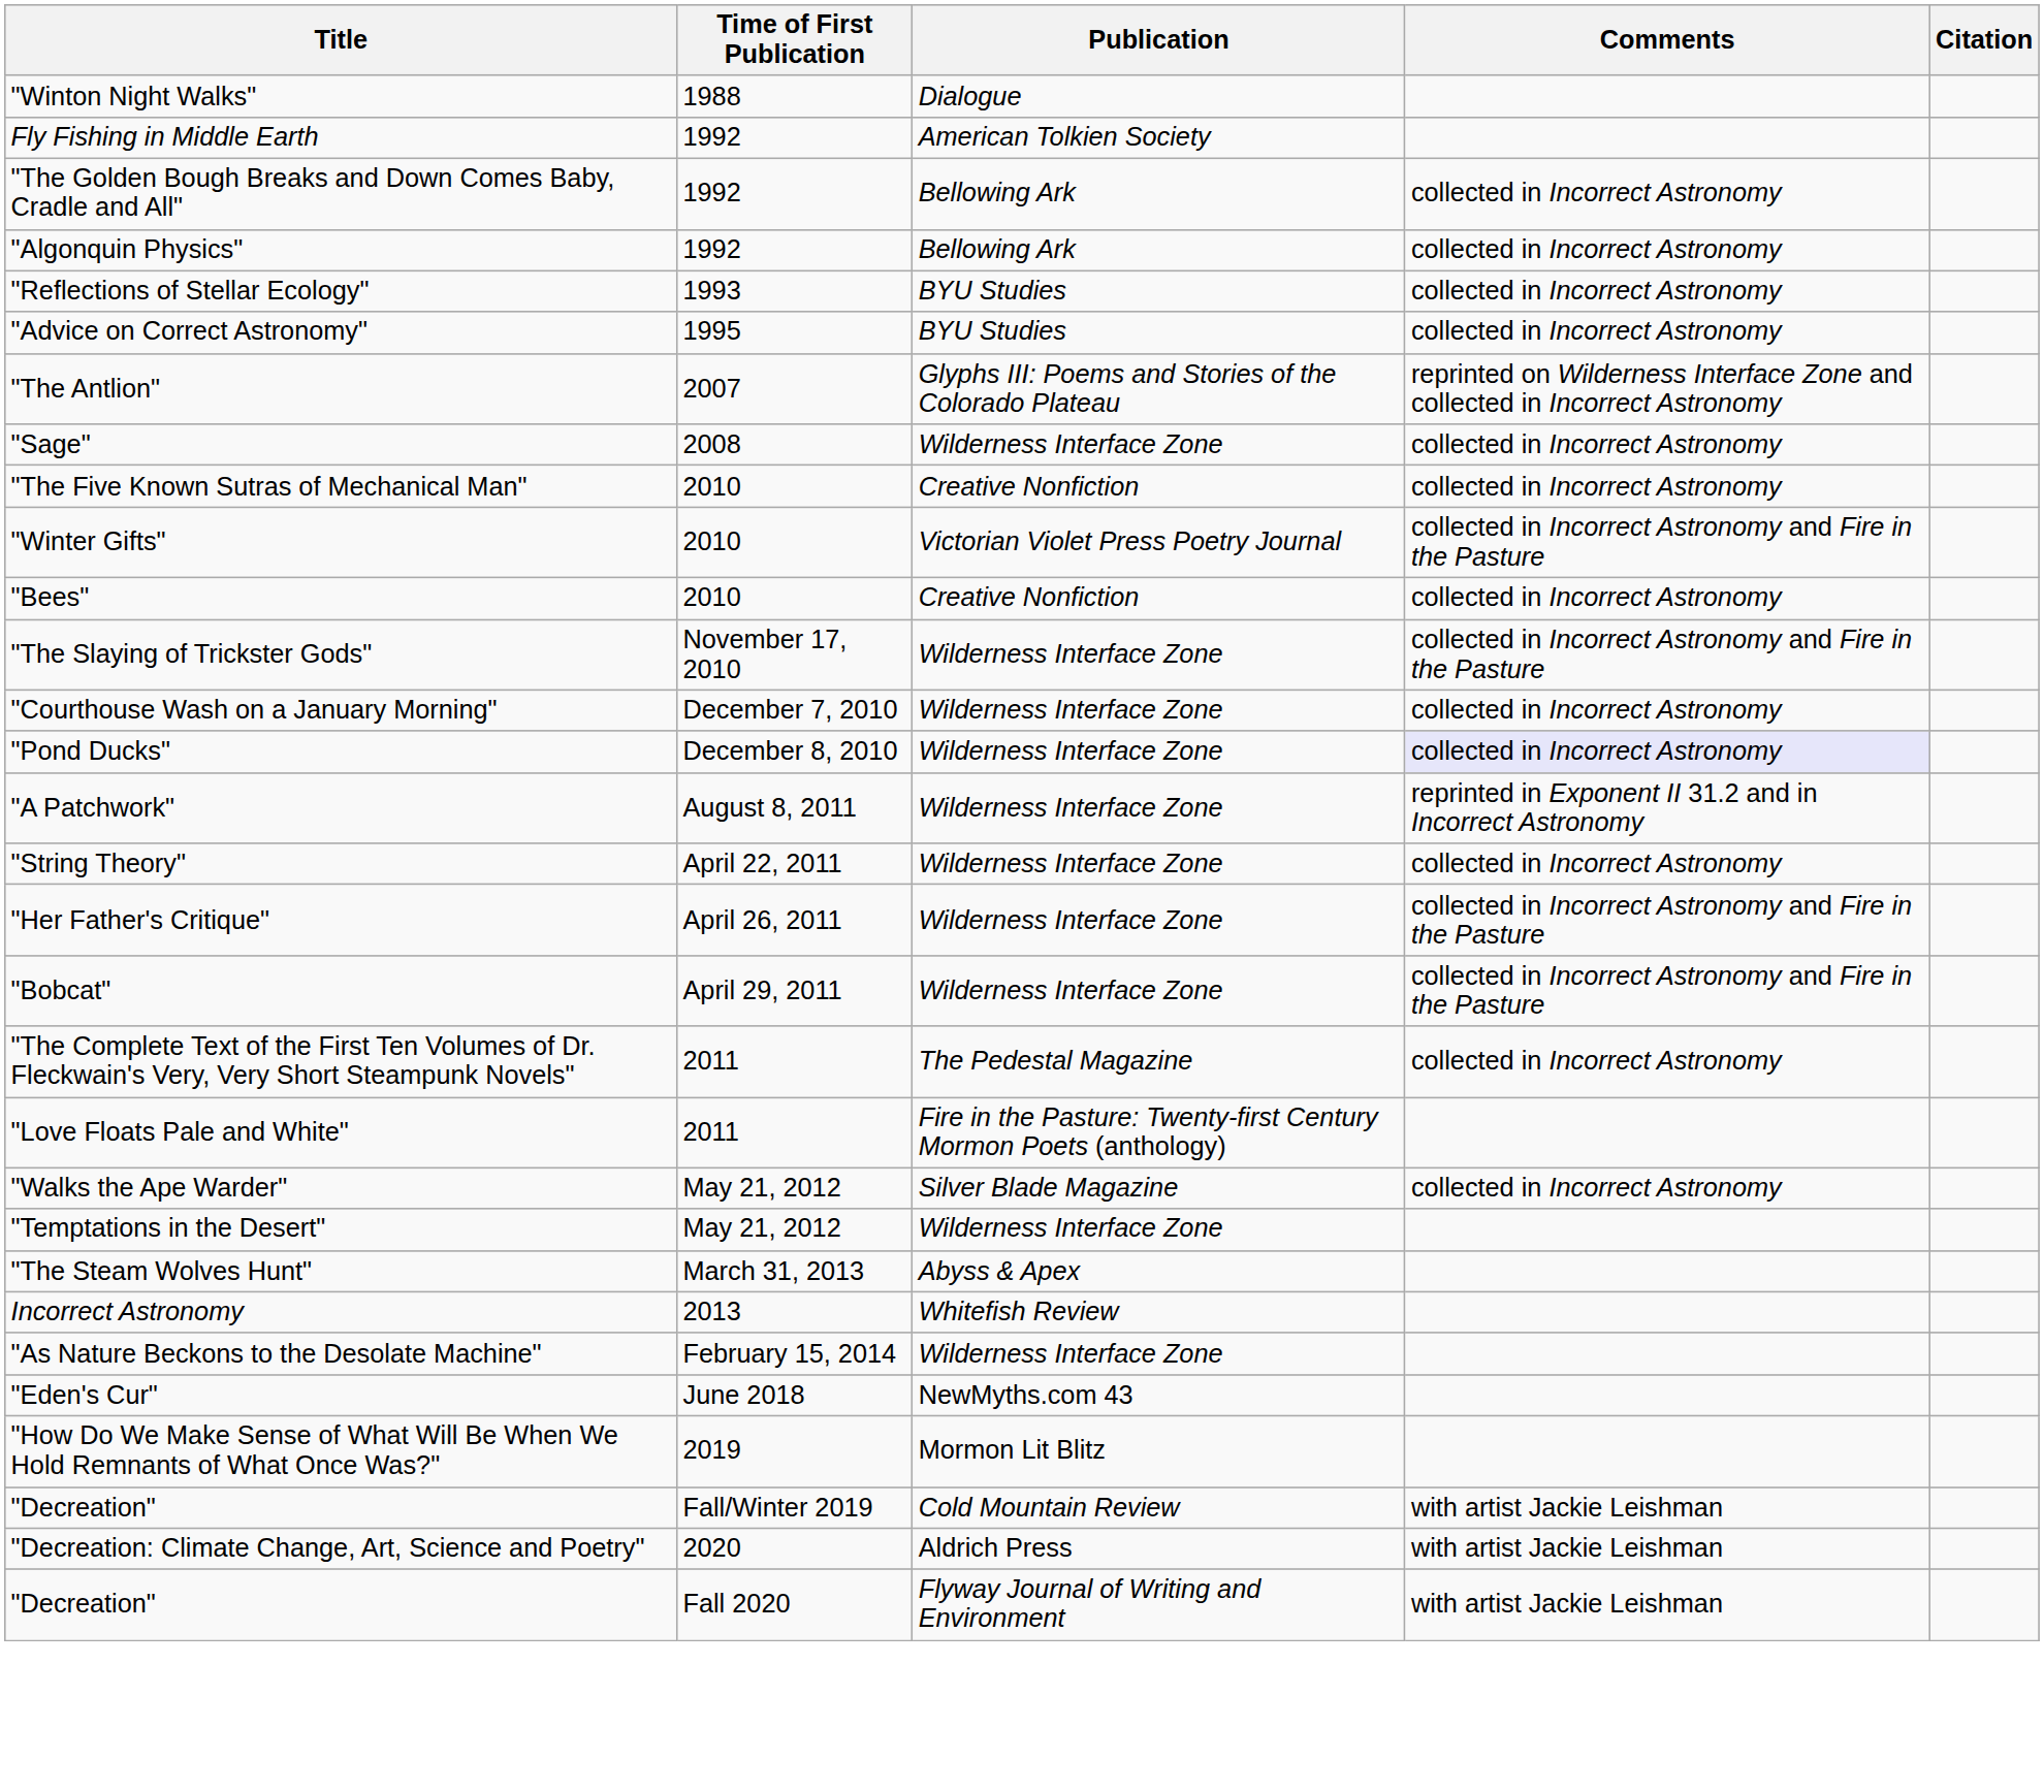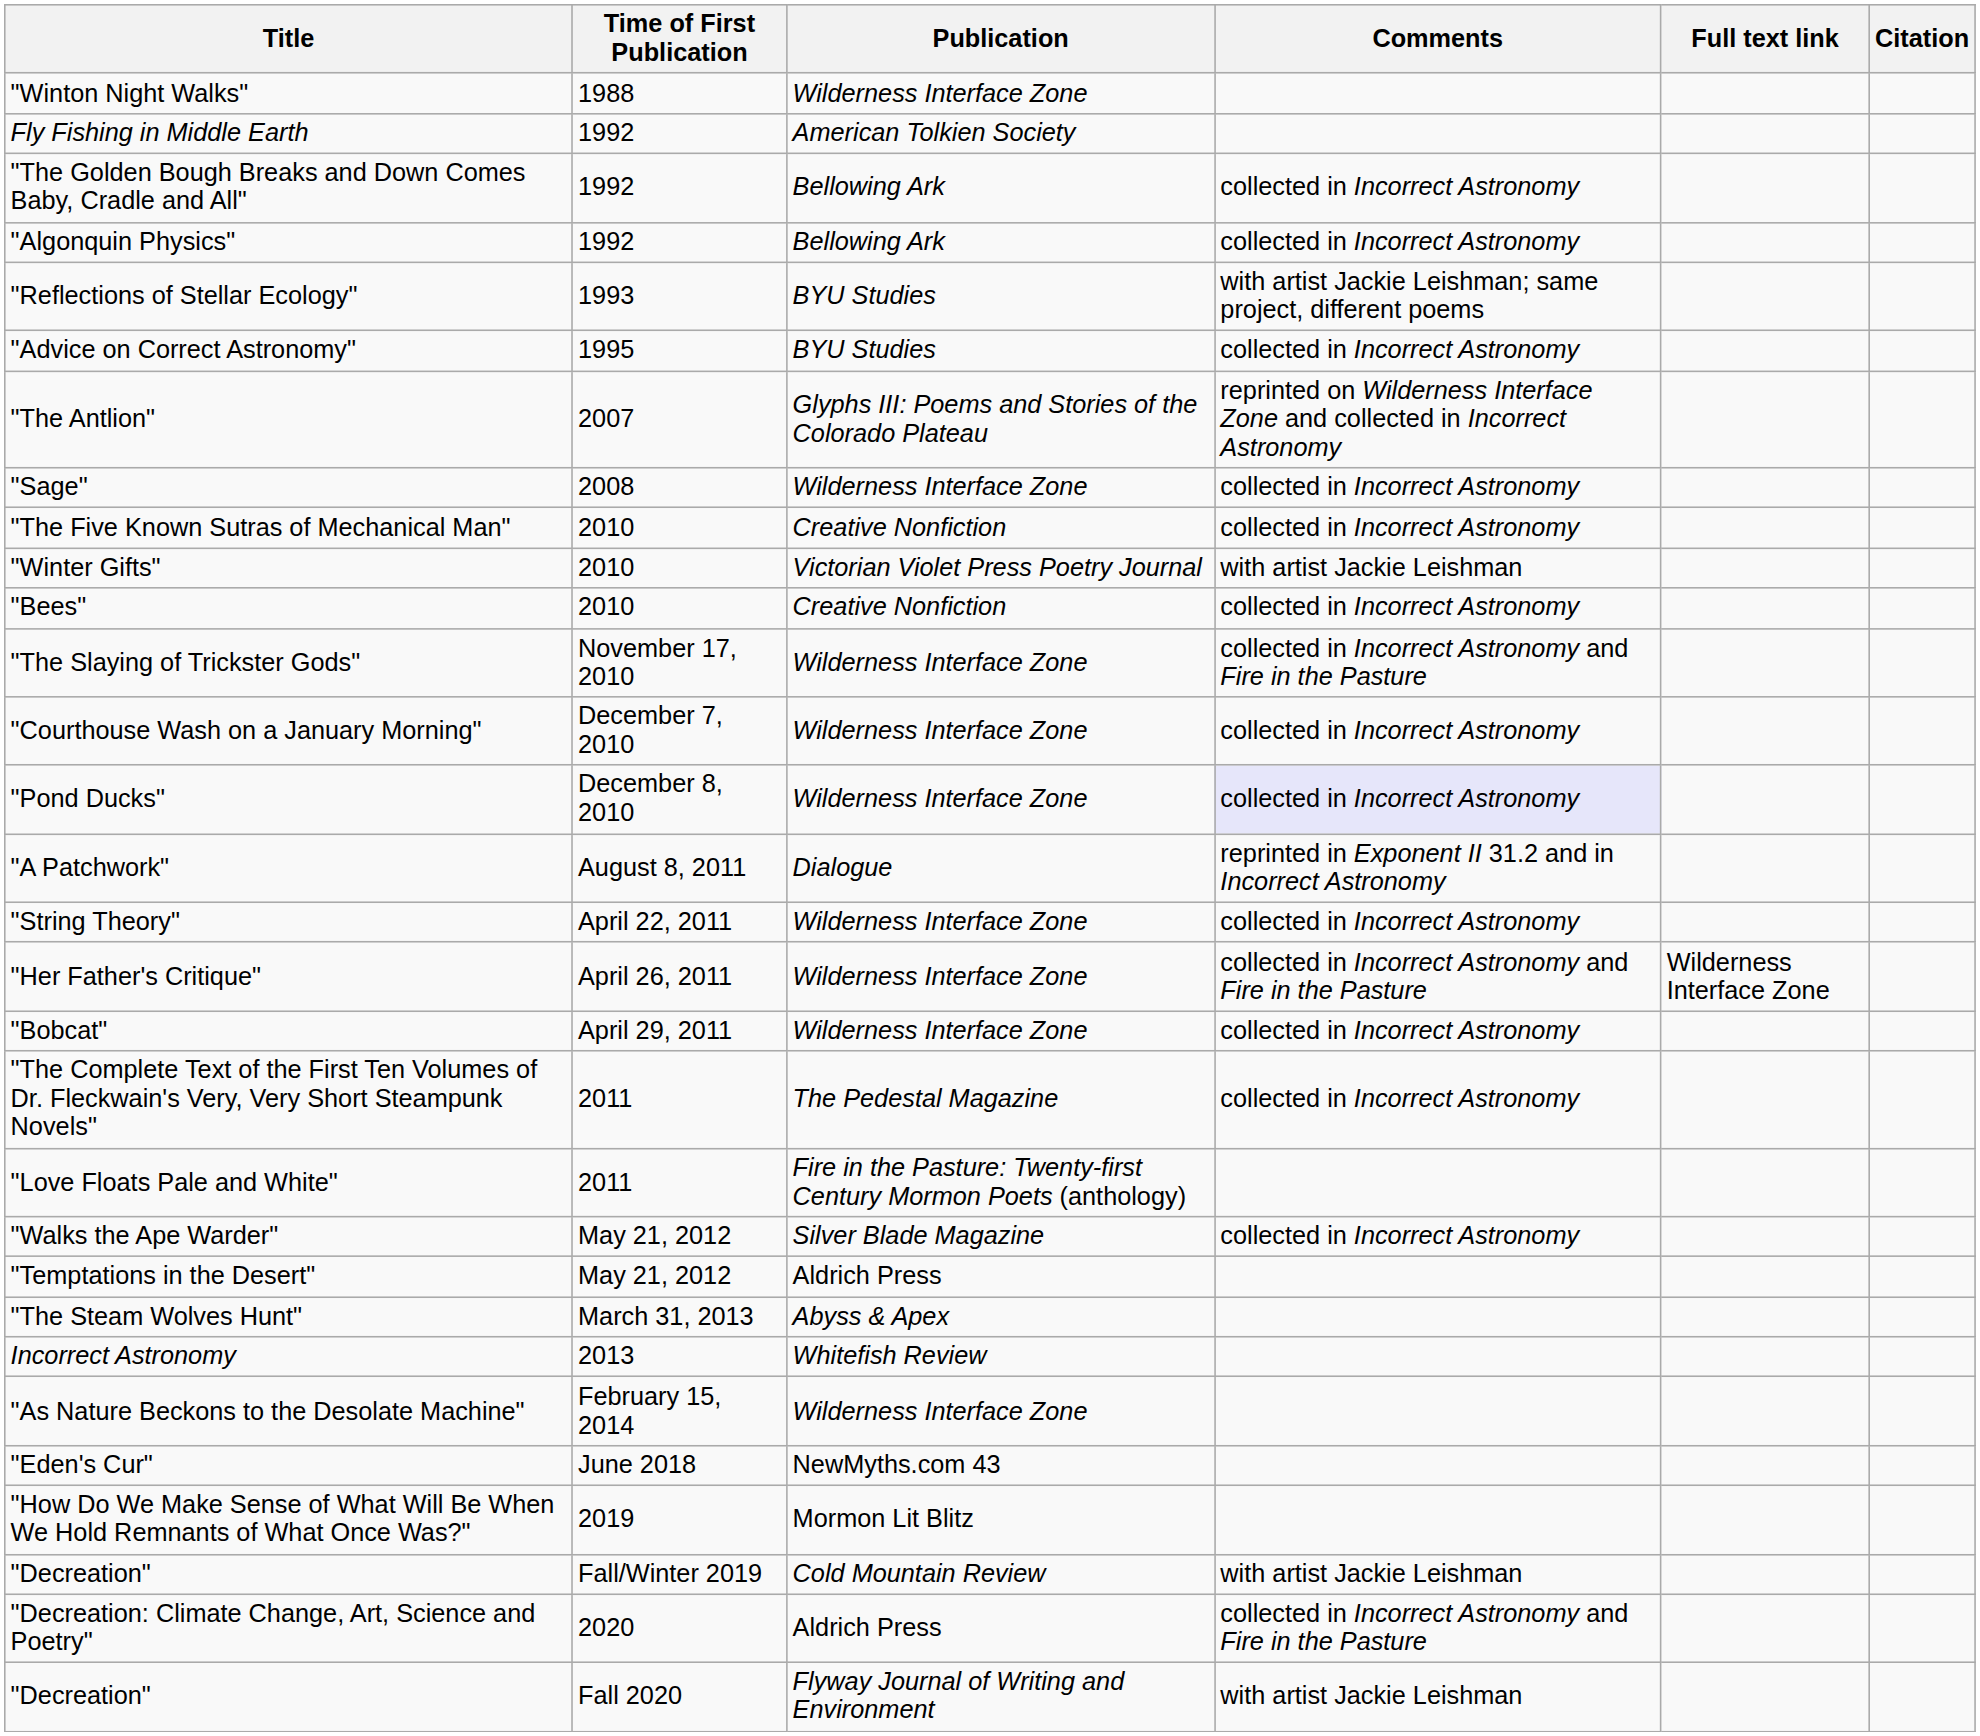 <table class="wikitable">
 <tr>
 <th>Title</th>
 <th>Time of First Publication</th>
 <th>Publication</th>
 <th>Comments</th>
+<th>Full text link</th>
 <th>Citation</th>
 </tr>
 <tr>
 <td>"Winton Night Walks"</td>
 <td>1988</td>
-<td><em>Dialogue</em></td>
+<td><em>Wilderness Interface Zone</em></td>
+<td></td>
 <td></td>
 <td></td>
 </tr>
 <tr>
 <td><em>Fly Fishing in Middle Earth</em></td>
 <td>1992</td>
 <td><em>American Tolkien Society</em></td>
 <td></td>
 <td></td>
+<td></td>
 </tr>
 <tr>
 <td>"The Golden Bough Breaks and Down Comes Baby, Cradle and All"</td>
 <td>1992</td>
 <td><em>Bellowing Ark</em></td>
 <td>collected in <em>Incorrect Astronomy</em></td>
+<td></td>
 <td></td>
 </tr>
 <tr>
 <td>"Algonquin Physics"</td>
 <td>1992</td>
 <td><em>Bellowing Ark</em></td>
 <td>collected in <em>Incorrect Astronomy</em></td>
 <td></td>
+<td></td>
 </tr>
 <tr>
 <td>"Reflections of Stellar Ecology"</td>
 <td>1993</td>
 <td><em>BYU Studies</em></td>
-<td>collected in <em>Incorrect Astronomy</em></td>
+<td>with artist Jackie Leishman; same project, different poems</td>
+<td></td>
 <td></td>
 </tr>
 <tr>
 <td>"Advice on Correct Astronomy"</td>
 <td>1995</td>
 <td><em>BYU Studies</em></td>
 <td>collected in <em>Incorrect Astronomy</em></td>
 <td></td>
+<td></td>
 </tr>
 <tr>
 <td>"The Antlion"</td>
 <td>2007</td>
 <td><em>Glyphs III: Poems and Stories of the Colorado Plateau</em></td>
 <td>reprinted on <em>Wilderness Interface Zone</em> and collected in <em>Incorrect Astronomy</em></td>
+<td></td>
 <td></td>
 </tr>
 <tr>
 <td>"Sage"</td>
 <td>2008</td>
 <td><em>Wilderness Interface Zone</em></td>
 <td>collected in <em>Incorrect Astronomy</em></td>
 <td></td>
+<td></td>
 </tr>
 <tr>
 <td>"The Five Known Sutras of Mechanical Man"</td>
 <td>2010</td>
 <td><em>Creative Nonfiction</em></td>
 <td>collected in <em>Incorrect Astronomy</em></td>
 <td></td>
+<td></td>
 </tr>
 <tr>
 <td>"Winter Gifts"</td>
 <td>2010</td>
 <td><em>Victorian Violet Press Poetry Journal</em></td>
-<td>collected in <em>Incorrect Astronomy</em> and <em>Fire in the Pasture</em></td>
+<td>with artist Jackie Leishman</td>
+<td></td>
 <td></td>
 </tr>
 <tr>
 <td>"Bees"</td>
 <td>2010</td>
 <td><em>Creative Nonfiction</em></td>
 <td>collected in <em>Incorrect Astronomy</em></td>
 <td></td>
+<td></td>
 </tr>
 <tr>
 <td>"The Slaying of Trickster Gods"</td>
 <td>November 17, 2010</td>
 <td><em>Wilderness Interface Zone</em></td>
 <td>collected in <em>Incorrect Astronomy</em> and <em>Fire in the Pasture</em></td>
+<td></td>
 <td></td>
 </tr>
 <tr>
 <td>"Courthouse Wash on a January Morning"</td>
 <td>December 7, 2010</td>
 <td><em>Wilderness Interface Zone</em></td>
 <td>collected in <em>Incorrect Astronomy</em></td>
 <td></td>
+<td></td>
 </tr>
 <tr>
 <td>"Pond Ducks"</td>
 <td>December 8, 2010</td>
 <td><em>Wilderness Interface Zone</em></td>
 <td style="background: lavender;">collected in <em>Incorrect Astronomy</em></td>
 <td></td>
+<td></td>
 </tr>
 <tr>
 <td>"A Patchwork"</td>
 <td>August 8, 2011</td>
-<td><em>Wilderness Interface Zone</em></td>
+<td><em>Dialogue</em></td>
 <td>reprinted in <em>Exponent II</em> 31.2 and in <em>Incorrect Astronomy</em></td>
+<td></td>
 <td></td>
 </tr>
 <tr>
 <td>"String Theory"</td>
 <td>April 22, 2011</td>
 <td><em>Wilderness Interface Zone</em></td>
 <td>collected in <em>Incorrect Astronomy</em></td>
 <td></td>
+<td></td>
 </tr>
 <tr>
 <td>"Her Father's Critique"</td>
 <td>April 26, 2011</td>
 <td><em>Wilderness Interface Zone</em></td>
 <td>collected in <em>Incorrect Astronomy</em> and <em>Fire in the Pasture</em></td>
+<td>Wilderness Interface Zone</td>
 <td></td>
 </tr>
 <tr>
 <td>"Bobcat"</td>
 <td>April 29, 2011</td>
 <td><em>Wilderness Interface Zone</em></td>
-<td>collected in <em>Incorrect Astronomy</em> and <em>Fire in the Pasture</em></td>
+<td>collected in <em>Incorrect Astronomy</em></td>
+<td></td>
 <td></td>
 </tr>
 <tr>
 <td>"The Complete Text of the First Ten Volumes of Dr. Fleckwain's Very, Very Short Steampunk Novels"</td>
 <td>2011</td>
 <td><em>The Pedestal Magazine</em></td>
 <td>collected in <em>Incorrect Astronomy</em></td>
 <td></td>
+<td></td>
 </tr>
 <tr>
 <td>"Love Floats Pale and White"</td>
 <td>2011</td>
 <td><em>Fire in the Pasture: Twenty-first Century Mormon Poets</em> (anthology)</td>
+<td></td>
 <td></td>
 <td></td>
 </tr>
 <tr>
 <td>"Walks the Ape Warder"</td>
 <td>May 21, 2012</td>
 <td><em>Silver Blade Magazine</em></td>
 <td>collected in <em>Incorrect Astronomy</em></td>
 <td></td>
+<td></td>
 </tr>
 <tr>
 <td>"Temptations in the Desert"</td>
 <td>May 21, 2012</td>
-<td><em>Wilderness Interface Zone</em></td>
+<td>Aldrich Press</td>
+<td></td>
 <td></td>
 <td></td>
 </tr>
 <tr>
 <td>"The Steam Wolves Hunt"</td>
 <td>March 31, 2013</td>
 <td><em>Abyss & Apex</em></td>
 <td></td>
 <td></td>
+<td></td>
 </tr>
 <tr>
 <td><em>Incorrect Astronomy</em></td>
 <td>2013</td>
 <td><em>Whitefish Review</em></td>
+<td></td>
 <td></td>
 <td></td>
 </tr>
 <tr>
 <td>"As Nature Beckons to the Desolate Machine"</td>
 <td>February 15, 2014</td>
 <td><em>Wilderness Interface Zone</em></td>
 <td></td>
 <td></td>
+<td></td>
 </tr>
 <tr>
 <td>"Eden's Cur"</td>
 <td>June 2018</td>
 <td>NewMyths.com 43</td>
+<td></td>
 <td></td>
 <td></td>
 </tr>
 <tr>
 <td>"How Do We Make Sense of What Will Be When We Hold Remnants of What Once Was?"</td>
 <td>2019</td>
 <td>Mormon Lit Blitz</td>
 <td></td>
 <td></td>
+<td></td>
 </tr>
 <tr>
 <td>"Decreation"</td>
 <td>Fall/Winter 2019</td>
 <td><em>Cold Mountain Review</em></td>
 <td>with artist Jackie Leishman</td>
 <td></td>
+<td></td>
 </tr>
 <tr>
 <td>"Decreation: Climate Change, Art, Science and Poetry"</td>
 <td>2020</td>
 <td>Aldrich Press</td>
-<td>with artist Jackie Leishman</td>
+<td>collected in <em>Incorrect Astronomy</em> and <em>Fire in the Pasture</em></td>
+<td></td>
 <td></td>
 </tr>
 <tr>
 <td>"Decreation"</td>
 <td>Fall 2020</td>
 <td><em>Flyway Journal of Writing and Environment</em></td>
 <td>with artist Jackie Leishman</td>
 <td></td>
+<td></td>
 </tr>
 </table>
